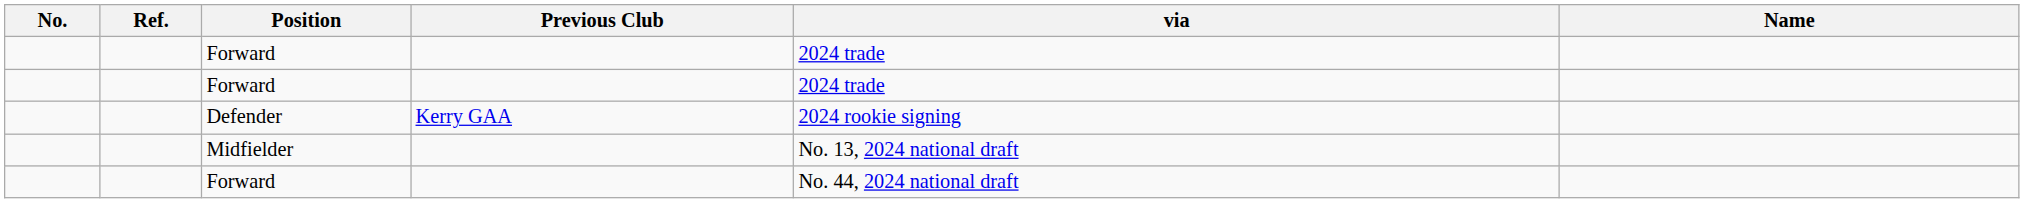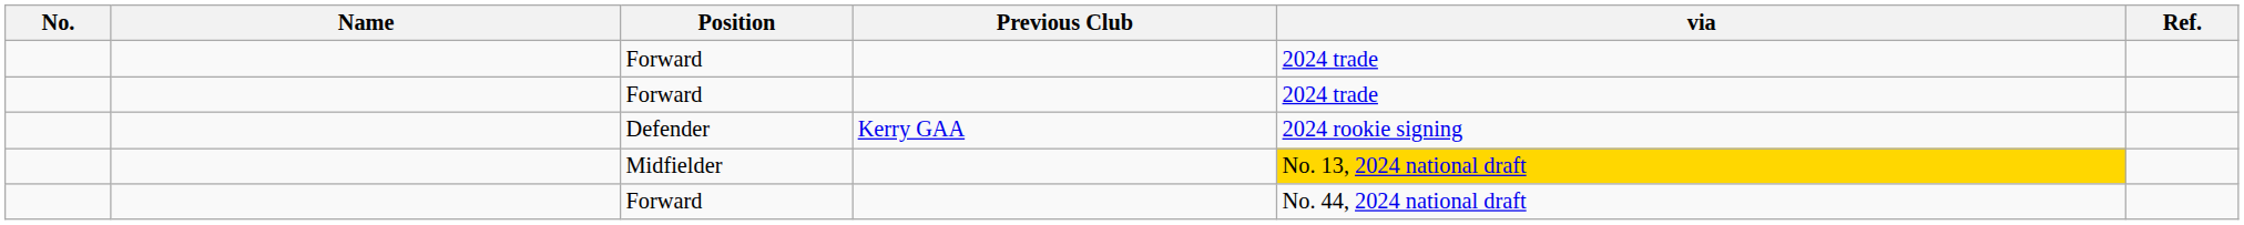 <table class="wikitable sortable" style="width:80%;">
 <tr>
 <th width="1%">No.</th>
-<th width="1%">Ref.</th>
+<th width="6%">Name</th>
 <th width="2%">Position</th>
 <th width="5%">Previous Club</th>
 <th width="10%">via</th>
-<th width="6%">Name</th>
+<th width="1%">Ref.</th>
 </tr>
 <tr>
 <td></td>
 <td></td>
 <td>Forward</td>
 <td></td>
 <td><a href='#'>2024 trade</a></td>
 <td></td>
 </tr>
 <tr>
 <td></td>
 <td></td>
 <td>Forward</td>
 <td></td>
 <td><a href='#'>2024 trade</a></td>
 <td></td>
 </tr>
 <tr>
 <td></td>
 <td></td>
 <td>Defender</td>
 <td><a href='#'>Kerry GAA</a></td>
 <td><a href='#'>2024 rookie signing</a></td>
 <td></td>
 </tr>
 <tr>
 <td></td>
 <td></td>
 <td>Midfielder</td>
 <td></td>
-<td>No. 13, <a href='#'>2024 national draft</a></td>
+<td style="background: gold;">No. 13, <a href='#'>2024 national draft</a></td>
 <td></td>
 </tr>
 <tr>
 <td></td>
 <td></td>
 <td>Forward</td>
 <td></td>
 <td>No. 44, <a href='#'>2024 national draft</a></td>
 <td></td>
 </tr>
 </table>
